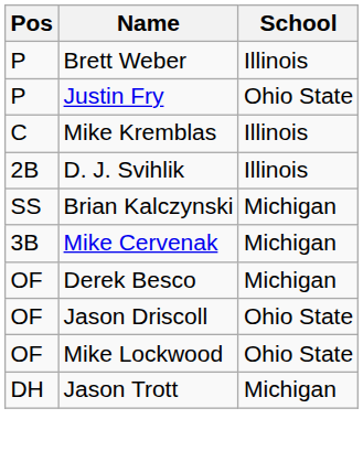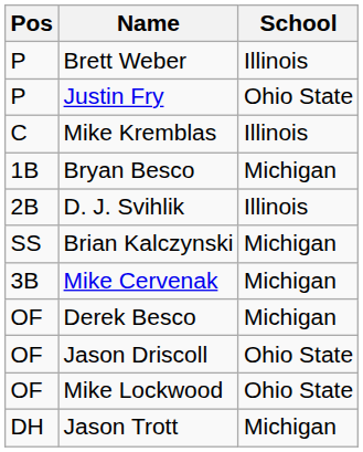 <table class=wikitable>
 <tr>
 <th>Pos</th>
 <th>Name</th>
 <th>School</th>
 </tr>
 <tr>
 <td>P</td>
 <td>Brett Weber</td>
 <td>Illinois</td>
 </tr>
 <tr>
 <td>P</td>
 <td><a href='#'>Justin Fry</a></td>
 <td>Ohio State</td>
 </tr>
 <tr>
 <td>C</td>
 <td>Mike Kremblas</td>
 <td>Illinois</td>
+</tr>
+<tr>
+<td>1B</td>
+<td>Bryan Besco</td>
+<td>Michigan</td>
 </tr>
 <tr>
 <td>2B</td>
 <td>D. J. Svihlik</td>
 <td>Illinois</td>
 </tr>
 <tr>
 <td>SS</td>
 <td>Brian Kalczynski</td>
 <td>Michigan</td>
 </tr>
 <tr>
 <td>3B</td>
 <td><a href='#'>Mike Cervenak</a></td>
 <td>Michigan</td>
 </tr>
 <tr>
 <td>OF</td>
 <td>Derek Besco</td>
 <td>Michigan</td>
 </tr>
 <tr>
 <td>OF</td>
 <td>Jason Driscoll</td>
 <td>Ohio State</td>
 </tr>
 <tr>
 <td>OF</td>
 <td>Mike Lockwood</td>
 <td>Ohio State</td>
 </tr>
 <tr>
 <td>DH</td>
 <td>Jason Trott</td>
 <td>Michigan</td>
 </tr>
 </table>
